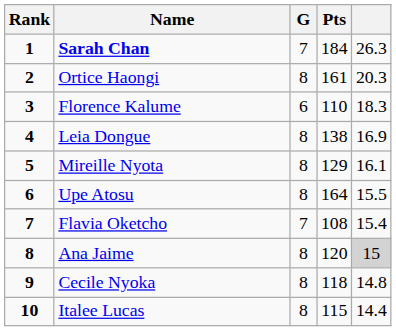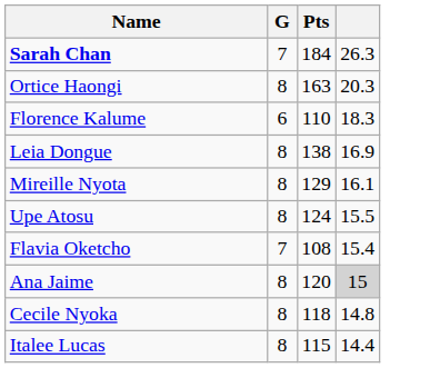 <table class="wikitable" style="text-align:center; font-size:90%;">
 <tr>
-<th width=10px>Rank</th>
 <th width=185px>Name</th>
 <th width=15px>G</th>
 <th width=10px>Pts</th>
 <th width=10px></th>
 </tr>
 <tr>
-<td><strong>1</strong></td>
 <td align=left> <strong><a href='#'>Sarah Chan</a></strong></td>
 <td>7</td>
 <td>184</td>
 <td>26.3</td>
 </tr>
 <tr>
-<td><strong>2</strong></td>
 <td align=left> <a href='#'>Ortice Haongi</a></td>
 <td>8</td>
-<td>161</td>
+<td>163</td>
 <td>20.3</td>
 </tr>
 <tr>
-<td><strong>3</strong></td>
 <td align=left> <a href='#'>Florence Kalume</a></td>
 <td>6</td>
 <td>110</td>
 <td>18.3</td>
 </tr>
 <tr>
-<td><strong>4</strong></td>
 <td align=left> <a href='#'>Leia Dongue</a></td>
 <td>8</td>
 <td>138</td>
 <td>16.9</td>
 </tr>
 <tr>
-<td><strong>5</strong></td>
 <td align=left> <a href='#'>Mireille Nyota</a></td>
 <td>8</td>
 <td>129</td>
 <td>16.1</td>
 </tr>
 <tr>
-<td><strong>6</strong></td>
 <td align=left> <a href='#'>Upe Atosu</a></td>
 <td>8</td>
-<td>164</td>
+<td>124</td>
 <td>15.5</td>
 </tr>
 <tr>
-<td><strong>7</strong></td>
 <td align=left> <a href='#'>Flavia Oketcho</a></td>
 <td>7</td>
 <td>108</td>
 <td>15.4</td>
 </tr>
 <tr>
-<td><strong>8</strong></td>
 <td align=left> <a href='#'>Ana Jaime</a></td>
 <td>8</td>
 <td>120</td>
 <td style="background: lightgrey;">15</td>
 </tr>
 <tr>
-<td><strong>9</strong></td>
 <td align=left> <a href='#'>Cecile Nyoka</a></td>
 <td>8</td>
 <td>118</td>
 <td>14.8</td>
 </tr>
 <tr>
-<td><strong>10</strong></td>
 <td align=left> <a href='#'>Italee Lucas</a></td>
 <td>8</td>
 <td>115</td>
 <td>14.4</td>
 </tr>
 </table>
